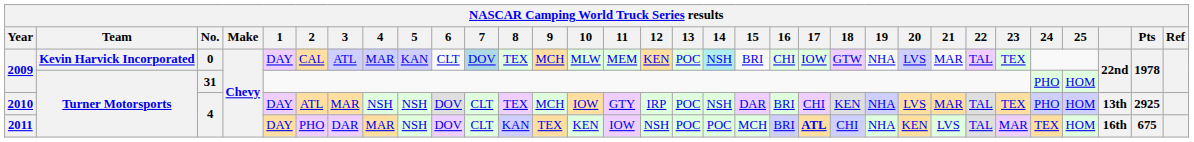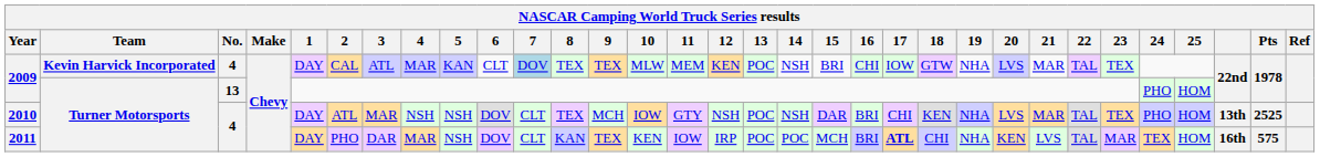 <table class="wikitable" style="text-align:center; font-size:75%">
 <tr>
 <th colspan=32><a href='#'>NASCAR Camping World Truck Series</a> results</th>
 </tr>
 <tr>
 <th>Year</th>
 <th>Team</th>
 <th>No.</th>
 <th>Make</th>
 <th>1</th>
 <th>2</th>
 <th>3</th>
 <th>4</th>
 <th>5</th>
 <th>6</th>
 <th>7</th>
 <th>8</th>
 <th>9</th>
 <th>10</th>
 <th>11</th>
 <th>12</th>
 <th>13</th>
 <th>14</th>
 <th>15</th>
 <th>16</th>
 <th>17</th>
 <th>18</th>
 <th>19</th>
 <th>20</th>
 <th>21</th>
 <th>22</th>
 <th>23</th>
 <th>24</th>
 <th>25</th>
 <th></th>
 <th>Pts</th>
 <th>Ref</th>
 </tr>
 <tr>
 <th rowspan=2><a href='#'>2009</a></th>
 <th><a href='#'>Kevin Harvick Incorporated</a></th>
-<th>0</th>
+<th>4</th>
 <th rowspan=4><a href='#'>Chevy</a></th>
 <td style="background:#EFCFFF;"><a href='#'>DAY</a><br></td>
 <td style="background:#FFDF9F;"><a href='#'>CAL</a><br></td>
 <td style="background:#CFCFFF;"><a href='#'>ATL</a><br></td>
 <td style="background:#CFCFFF;"><a href='#'>MAR</a><br></td>
 <td style="background:#CFCFFF;"><a href='#'>KAN</a><br></td>
 <td><a href='#'>CLT</a></td>
 <td style="background: lightblue;"><a href='#'>DOV</a></td>
 <td style="background:#DFFFDF;"><a href='#'>TEX</a><br></td>
-<td style="background:#FFDF9F;"><a href='#'>MCH</a><br></td>
+<td style="background:#FFDF9F;"><a href='#'>TEX</a><br></td>
 <td style="background:#DFFFDF;"><a href='#'>MLW</a><br></td>
 <td style="background:#DFFFDF;"><a href='#'>MEM</a><br></td>
 <td style="background:#FFDF9F;"><a href='#'>KEN</a><br></td>
 <td style="background:#DFFFDF;"><a href='#'>POC</a><br></td>
-<td style="background: paleturquoise;"><a href='#'>NSH</a></td>
+<td><a href='#'>NSH</a></td>
 <td><a href='#'>BRI</a></td>
 <td style="background:#DFFFDF;"><a href='#'>CHI</a><br></td>
 <td style="background:#DFFFDF;"><a href='#'>IOW</a><br></td>
 <td style="background:#EFCFFF;"><a href='#'>GTW</a><br></td>
 <td><a href='#'>NHA</a></td>
 <td style="background:#CFCFFF;"><a href='#'>LVS</a><br></td>
 <td><a href='#'>MAR</a></td>
 <td style="background:#EFCFFF;"><a href='#'>TAL</a><br></td>
 <td style="background:#DFFFDF;"><a href='#'>TEX</a><br></td>
 <td colspan=2></td>
 <th rowspan=2>22nd</th>
 <th rowspan=2>1978</th>
 <th rowspan=2></th>
 </tr>
 <tr>
 <th rowspan=3><a href='#'>Turner Motorsports</a></th>
-<th>31</th>
+<th>13</th>
 <td colspan=23></td>
 <td style="background:#DFFFDF;"><a href='#'>PHO</a><br></td>
 <td style="background:#DFFFDF;"><a href='#'>HOM</a><br></td>
 </tr>
 <tr>
 <th><a href='#'>2010</a></th>
 <th rowspan=2>4</th>
 <td style="background:#EFCFFF;"><a href='#'>DAY</a><br></td>
 <td style="background:#FFDF9F;"><a href='#'>ATL</a><br></td>
 <td style="background:#FFDF9F;"><a href='#'>MAR</a><br></td>
 <td style="background:#DFFFDF;"><a href='#'>NSH</a><br></td>
 <td style="background:#DFFFDF;"><a href='#'>NSH</a><br></td>
 <td style="background:#DFDFDF;"><a href='#'>DOV</a><br></td>
 <td style="background:#DFFFDF;"><a href='#'>CLT</a><br></td>
 <td style="background:#EFCFFF;"><a href='#'>TEX</a><br></td>
 <td style="background:#DFFFDF;"><a href='#'>MCH</a><br></td>
 <td style="background:#FFDF9F;"><a href='#'>IOW</a><br></td>
 <td style="background:#EFCFFF;"><a href='#'>GTY</a><br></td>
-<td style="background:#DFFFDF;"><a href='#'>IRP</a><br></td>
+<td style="background:#DFFFDF;"><a href='#'>NSH</a><br></td>
 <td style="background:#DFFFDF;"><a href='#'>POC</a><br></td>
 <td style="background:#DFFFDF;"><a href='#'>NSH</a><br></td>
 <td style="background:#EFCFFF;"><a href='#'>DAR</a><br></td>
 <td style="background:#DFFFDF;"><a href='#'>BRI</a><br></td>
 <td style="background:#EFCFFF;"><a href='#'>CHI</a><br></td>
 <td style="background:#DFDFDF;"><a href='#'>KEN</a><br></td>
 <td style="background:#CFCFFF;"><a href='#'>NHA</a><br></td>
 <td style="background:#FFDF9F;"><a href='#'>LVS</a><br></td>
 <td style="background:#FFDF9F;"><a href='#'>MAR</a><br></td>
 <td style="background:#DFDFDF;"><a href='#'>TAL</a><br></td>
 <td style="background:#FFDF9F;"><a href='#'>TEX</a><br></td>
 <td style="background:#CFCFFF;"><a href='#'>PHO</a><br></td>
 <td style="background:#CFCFFF;"><a href='#'>HOM</a><br></td>
 <th>13th</th>
-<th>2925</th>
+<th>2525</th>
 <th></th>
 </tr>
 <tr>
 <th><a href='#'>2011</a></th>
 <td style="background:#FFDF9F;"><a href='#'>DAY</a><br></td>
 <td style="background:#EFCFFF;"><a href='#'>PHO</a><br></td>
 <td style="background:#EFCFFF;"><a href='#'>DAR</a><br></td>
 <td style="background:#FFDF9F;"><a href='#'>MAR</a><br></td>
 <td style="background:#DFFFDF;"><a href='#'>NSH</a><br></td>
 <td style="background:#EFCFFF;"><a href='#'>DOV</a><br></td>
 <td style="background:#DFFFDF;"><a href='#'>CLT</a><br></td>
 <td style="background:#CFCFFF;"><a href='#'>KAN</a><br></td>
 <td style="background:#FFDF9F;"><a href='#'>TEX</a><br></td>
 <td style="background:#DFFFDF;"><a href='#'>KEN</a><br></td>
 <td style="background:#EFCFFF;"><a href='#'>IOW</a><br></td>
-<td style="background:#DFFFDF;"><a href='#'>NSH</a><br></td>
+<td style="background:#DFFFDF;"><a href='#'>IRP</a><br></td>
 <td style="background:#DFFFDF;"><a href='#'>POC</a><br></td>
 <td style="background:#DFFFDF;"><a href='#'>POC</a><br></td>
 <td style="background:#DFFFDF;"><a href='#'>MCH</a><br></td>
 <td style="background:#CFCFFF;"><a href='#'>BRI</a><br></td>
 <td style="background:#FFDF9F;"><strong><a href='#'>ATL</a></strong><br></td>
 <td style="background:#CFCFFF;"><a href='#'>CHI</a><br></td>
 <td style="background:#DFFFDF;"><a href='#'>NHA</a><br></td>
 <td style="background:#FFDF9F;"><a href='#'>KEN</a><br></td>
 <td style="background:#DFFFDF;"><a href='#'>LVS</a><br></td>
 <td style="background:#DFDFDF;"><a href='#'>TAL</a><br></td>
 <td style="background:#EFCFFF;"><a href='#'>MAR</a><br></td>
 <td style="background:#FFDF9F;"><a href='#'>TEX</a><br></td>
 <td style="background:#DFFFDF;"><a href='#'>HOM</a><br></td>
 <th>16th</th>
-<th>675</th>
+<th>575</th>
 <th></th>
 </tr>
 </table>
